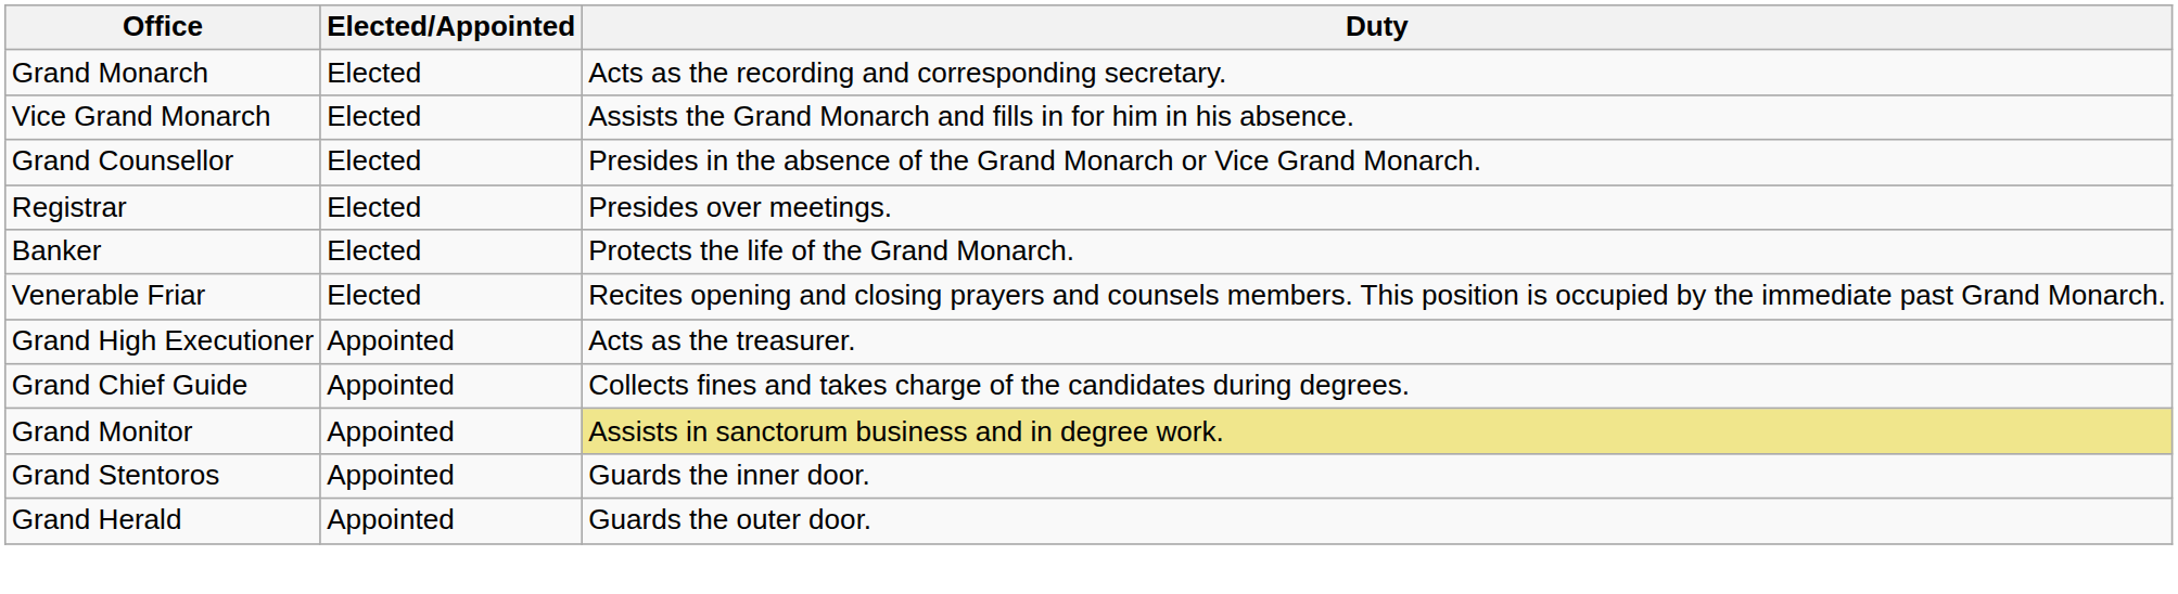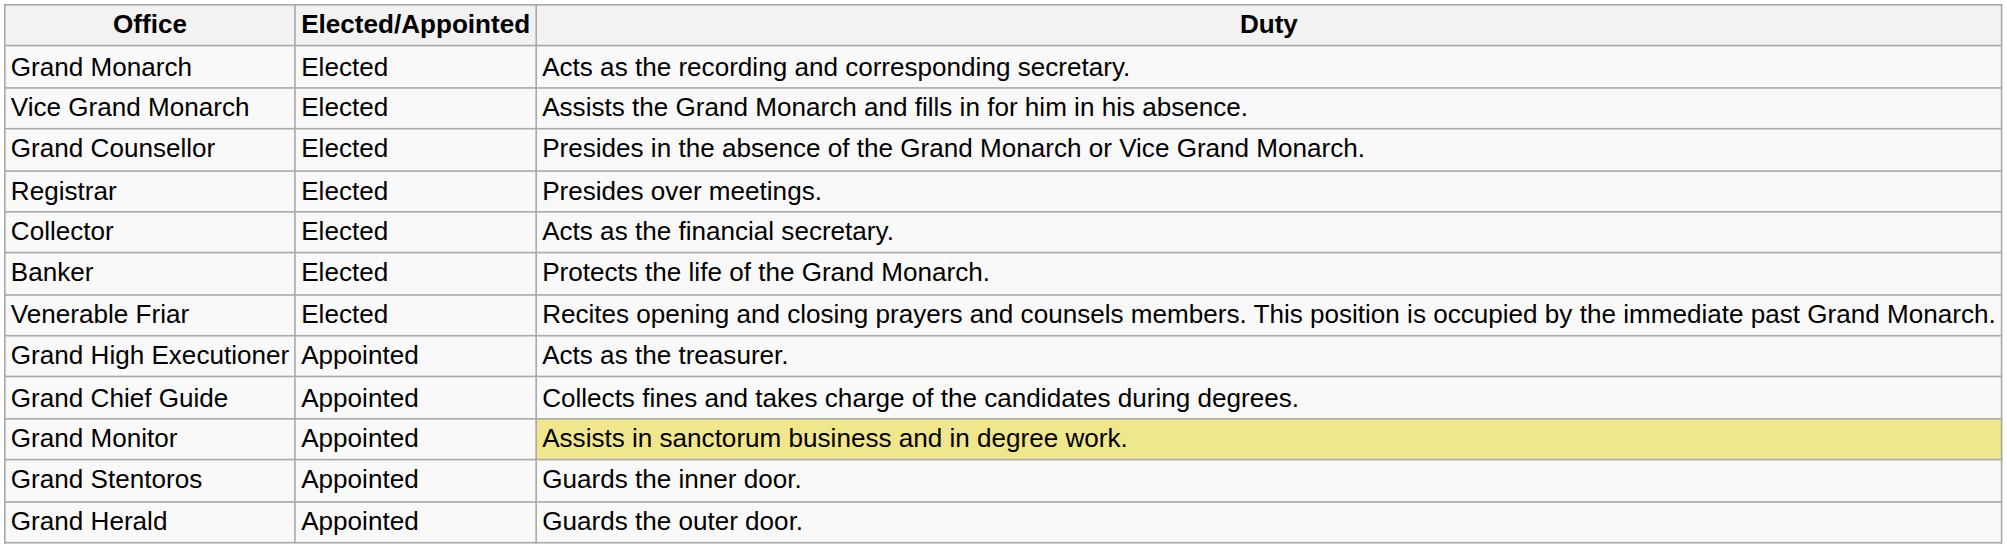 <table class="wikitable">
 <tr>
 <th>Office</th>
 <th>Elected/Appointed</th>
 <th>Duty</th>
 </tr>
 <tr>
 <td>Grand Monarch</td>
 <td>Elected</td>
 <td>Acts as the recording and corresponding secretary.</td>
 </tr>
 <tr>
 <td>Vice Grand Monarch</td>
 <td>Elected</td>
 <td>Assists the Grand Monarch and fills in for him in his absence.</td>
 </tr>
 <tr>
 <td>Grand Counsellor</td>
 <td>Elected</td>
 <td>Presides in the absence of the Grand Monarch or Vice Grand Monarch.</td>
 </tr>
 <tr>
 <td>Registrar</td>
 <td>Elected</td>
 <td>Presides over meetings.</td>
+</tr>
+<tr>
+<td>Collector</td>
+<td>Elected</td>
+<td>Acts as the financial secretary.</td>
 </tr>
 <tr>
 <td>Banker</td>
 <td>Elected</td>
 <td>Protects the life of the Grand Monarch.</td>
 </tr>
 <tr>
 <td>Venerable Friar</td>
 <td>Elected</td>
 <td>Recites opening and closing prayers and counsels members. This position is occupied by the immediate past Grand Monarch.</td>
 </tr>
 <tr>
 <td>Grand High Executioner</td>
 <td>Appointed</td>
 <td>Acts as the treasurer.</td>
 </tr>
 <tr>
 <td>Grand Chief Guide</td>
 <td>Appointed</td>
 <td>Collects fines and takes charge of the candidates during degrees.</td>
 </tr>
 <tr>
 <td>Grand Monitor</td>
 <td>Appointed</td>
 <td style="background: khaki;">Assists in sanctorum business and in degree work.</td>
 </tr>
 <tr>
 <td>Grand Stentoros</td>
 <td>Appointed</td>
 <td>Guards the inner door.</td>
 </tr>
 <tr>
 <td>Grand Herald</td>
 <td>Appointed</td>
 <td>Guards the outer door.</td>
 </tr>
 </table>
